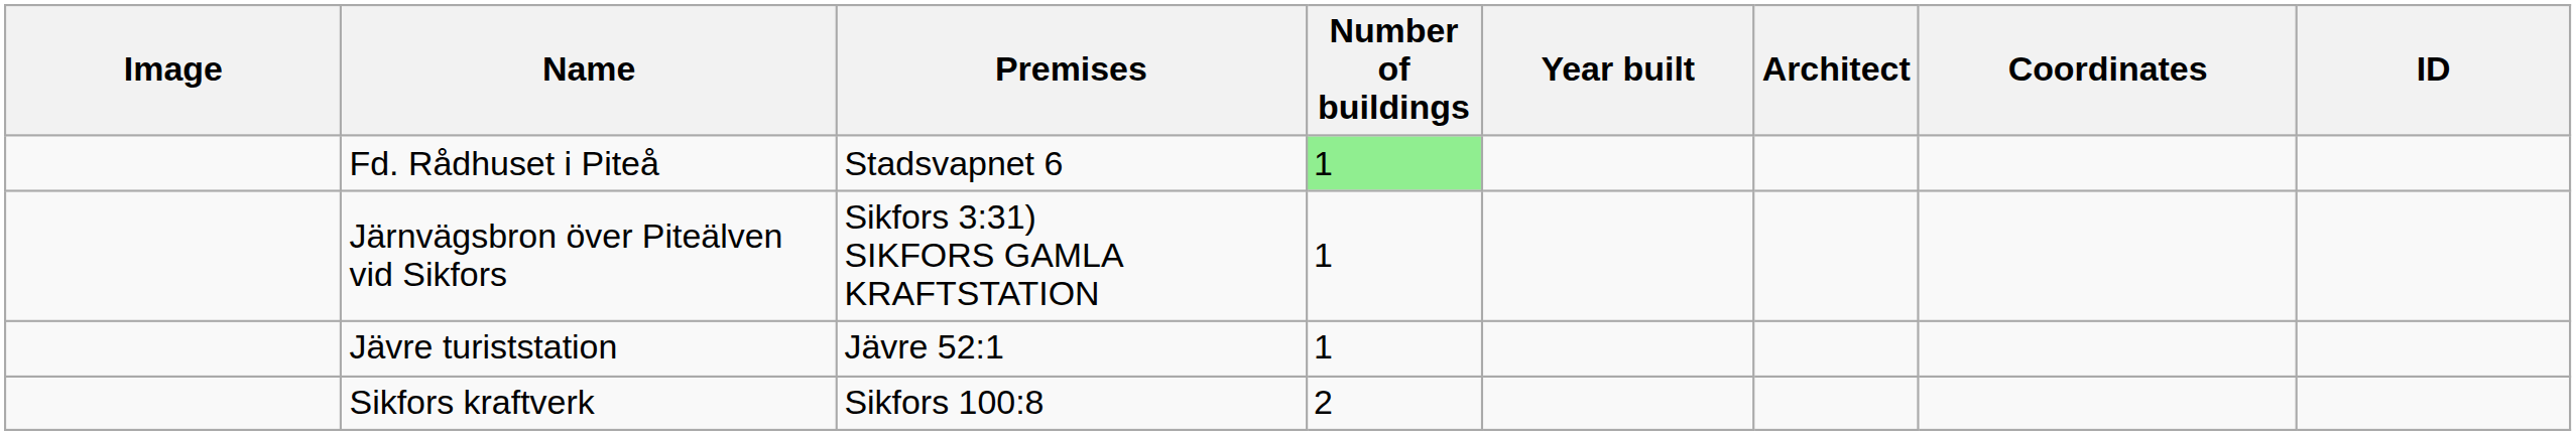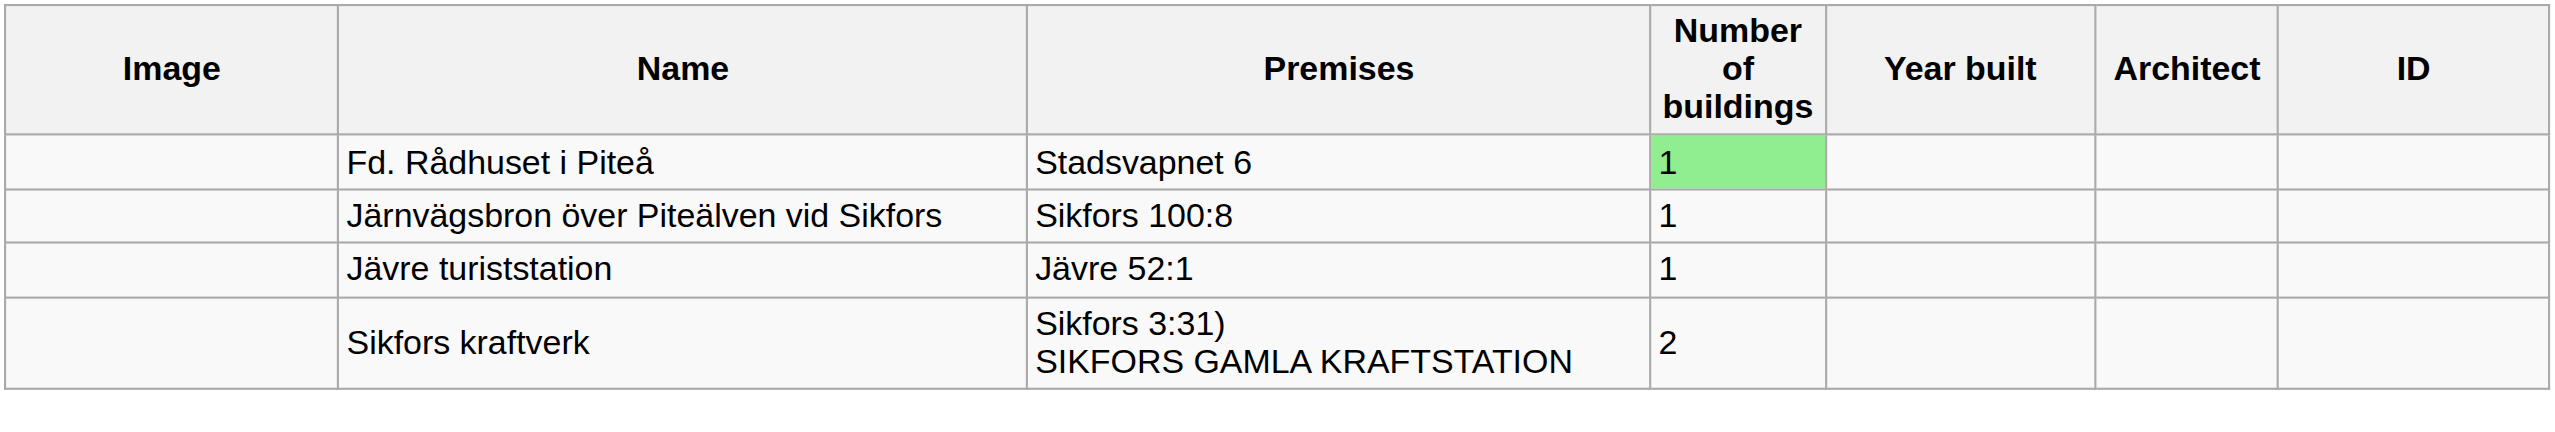 <table class="wikitable" width="95%">
 <tr>
 <th width="150">Image</th>
 <th>Name</th>
 <th>Premises</th>
 <th width="75">Number of<br>buildings</th>
 <th width="120">Year built</th>
 <th>Architect</th>
-<th width="170">Coordinates</th>
 <th width="120">ID</th>
 </tr>
 <tr>
 <td></td>
 <td>Fd. Rådhuset i Piteå</td>
 <td>Stadsvapnet 6</td>
 <td style="background: lightgreen;">1</td>
 <td></td>
 <td></td>
 <td></td>
-<td></td>
 </tr>
 <tr>
 <td></td>
 <td>Järnvägsbron över Piteälven vid Sikfors</td>
-<td>Sikfors 3:31)<br>SIKFORS GAMLA KRAFTSTATION</td>
+<td>Sikfors 100:8</td>
 <td>1</td>
-<td></td>
 <td></td>
 <td></td>
 <td></td>
 </tr>
 <tr>
 <td></td>
 <td>Jävre turiststation</td>
 <td>Jävre 52:1</td>
 <td>1</td>
 <td></td>
 <td></td>
 <td></td>
-<td></td>
 </tr>
 <tr>
 <td></td>
 <td>Sikfors kraftverk</td>
-<td>Sikfors 100:8</td>
+<td>Sikfors 3:31)<br>SIKFORS GAMLA KRAFTSTATION</td>
 <td>2</td>
-<td></td>
 <td></td>
 <td></td>
 <td></td>
 </tr>
 </table>
